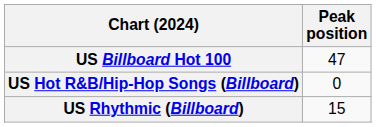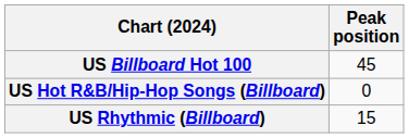 <table class="wikitable sortable plainrowheaders" style="text-align:center">
 <tr>
 <th scope="col">Chart (2024)</th>
 <th scope="col">Peak<br>position</th>
 </tr>
 <tr>
 <th scope="row">US <a href='#'><em>Billboard</em> Hot 100</a></th>
-<td>47</td>
+<td>45</td>
 </tr>
 <tr>
 <th scope="row">US <a href='#'>Hot R&B/Hip-Hop Songs</a> (<em><a href='#'>Billboard</a></em>)</th>
 <td>0</td>
 </tr>
 <tr>
 <th scope="row">US <a href='#'>Rhythmic</a> (<em><a href='#'>Billboard</a></em>)</th>
 <td>15</td>
 </tr>
 </table>
